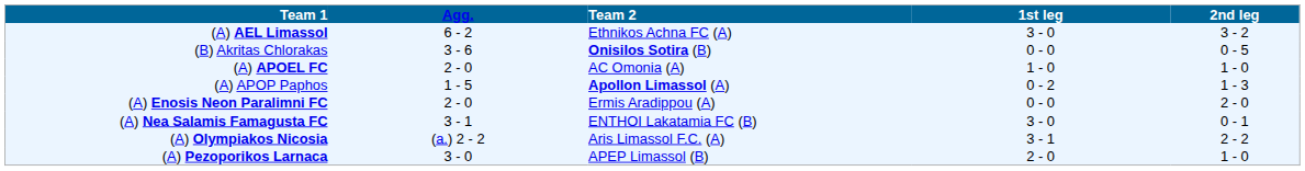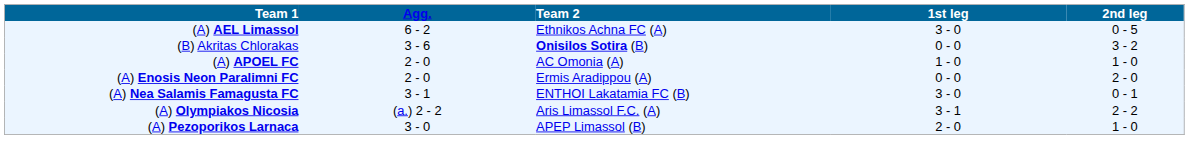 <table cellspacing="0" style="background: #EBF5FF; border: 1px #aaa solid; border-collapse: collapse; font-size: 95%;" width=70%>
 <tr bgcolor=#006699 style="color:white;">
 <th width=25% align="right">Team 1</th>
 <th width=20% align="center"><a href='#'>Agg.</a></th>
 <th width=25% align="left">Team 2</th>
 <th width=20% align="center">1st leg</th>
 <th width=20% align="center">2nd leg</th>
 </tr>
 <tr>
 <td align=right>(<a href='#'>A</a>) <strong><a href='#'>AEL Limassol</a></strong></td>
 <td align=center>6 - 2</td>
 <td align=left><a href='#'>Ethnikos Achna FC</a> (<a href='#'>A</a>)</td>
 <td align=center>3 - 0</td>
-<td align=center>3 - 2</td>
+<td align=center>0 - 5</td>
 </tr>
 <tr>
 <td align=right>(<a href='#'>B</a>) <a href='#'>Akritas Chlorakas</a></td>
 <td align=center>3 - 6</td>
 <td align=left><strong><a href='#'>Onisilos Sotira</a></strong> (<a href='#'>B</a>)</td>
 <td align=center>0 - 0</td>
-<td align=center>0 - 5</td>
+<td align=center>3 - 2</td>
 </tr>
 <tr>
 <td align=right>(<a href='#'>A</a>) <strong><a href='#'>APOEL FC</a></strong></td>
 <td align=center>2 - 0</td>
 <td align=left><a href='#'>AC Omonia</a> (<a href='#'>A</a>)</td>
 <td align=center>1 - 0</td>
 <td align=center>1 - 0</td>
-</tr>
-<tr>
-<td align=right>(<a href='#'>A</a>) <a href='#'>APOP Paphos</a></td>
-<td align=center>1 - 5</td>
-<td align=left><strong><a href='#'>Apollon Limassol</a></strong> (<a href='#'>A</a>)</td>
-<td align=center>0 - 2</td>
-<td align=center>1 - 3</td>
 </tr>
 <tr>
 <td align=right>(<a href='#'>A</a>) <strong><a href='#'>Enosis Neon Paralimni FC</a></strong></td>
 <td align=center>2 - 0</td>
 <td align=left><a href='#'>Ermis Aradippou</a> (<a href='#'>A</a>)</td>
 <td align=center>0 - 0</td>
 <td align=center>2 - 0</td>
 </tr>
 <tr>
 <td align=right>(<a href='#'>A</a>) <strong><a href='#'>Nea Salamis Famagusta FC</a></strong></td>
 <td align=center>3 - 1</td>
 <td align=left><a href='#'>ENTHOI Lakatamia FC</a> (<a href='#'>B</a>)</td>
 <td align=center>3 - 0</td>
 <td align=center>0 - 1</td>
 </tr>
 <tr>
 <td align=right>(<a href='#'>A</a>) <strong><a href='#'>Olympiakos Nicosia</a></strong></td>
 <td align=center>(<a href='#'>a.</a>) 2 - 2</td>
 <td align=left><a href='#'>Aris Limassol F.C.</a> (<a href='#'>A</a>)</td>
 <td align=center>3 - 1</td>
 <td align=center>2 - 2</td>
 </tr>
 <tr>
 <td align=right>(<a href='#'>A</a>) <strong><a href='#'>Pezoporikos Larnaca</a></strong></td>
 <td align=center>3 - 0</td>
 <td align=left><a href='#'>APEP Limassol</a> (<a href='#'>B</a>)</td>
 <td align=center>2 - 0</td>
 <td align=center>1 - 0</td>
 </tr>
 <tr>
 </tr>
 </table>
